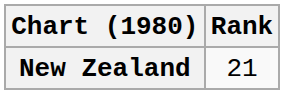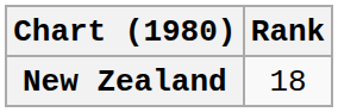 <table class="wikitable plainrowheaders">
 <tr>
 <th>Chart (1980)</th>
 <th>Rank</th>
 </tr>
 <tr>
 <th scope="row">New Zealand </th>
-<td style="text-align:center;">21</td>
+<td style="text-align:center;">18</td>
 </tr>
 <tr>
 </tr>
 </table>
